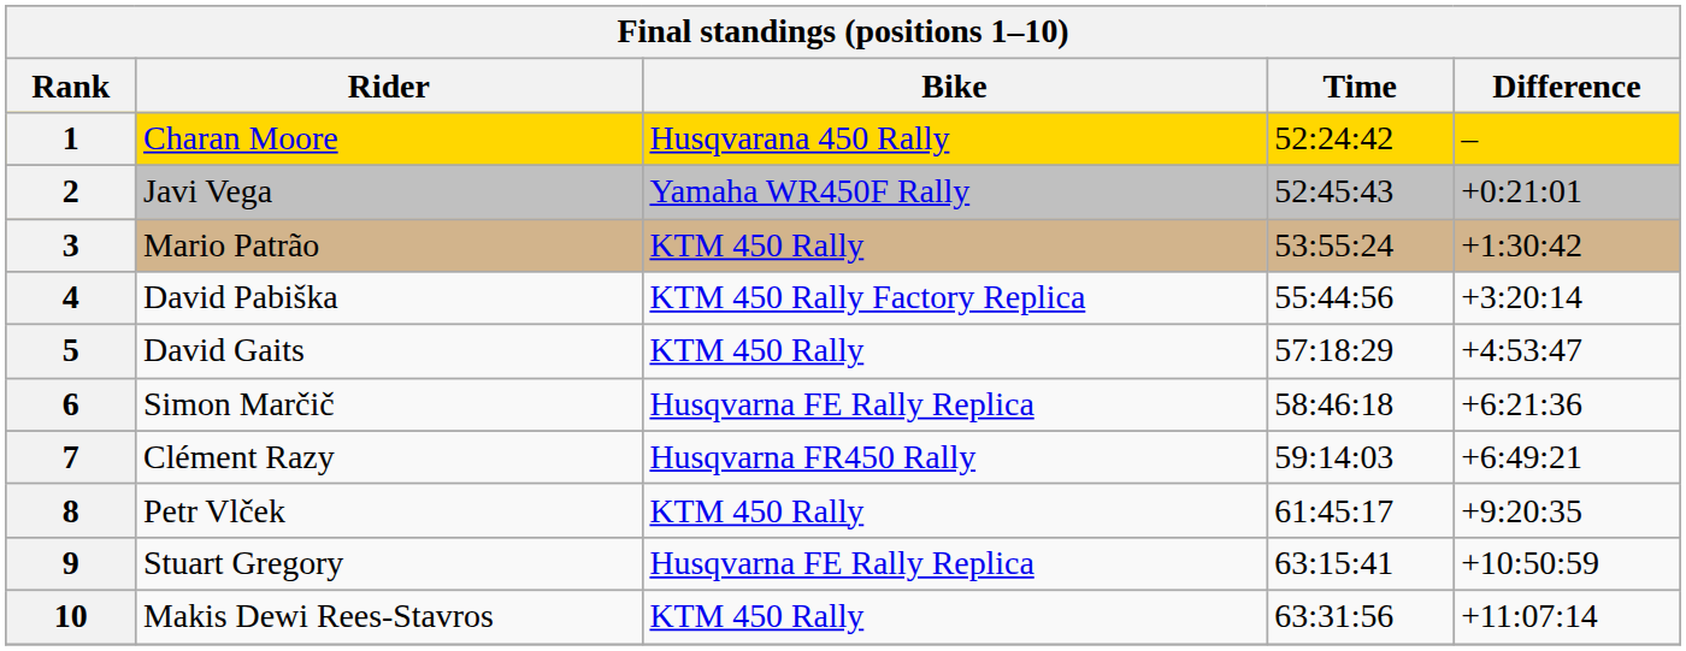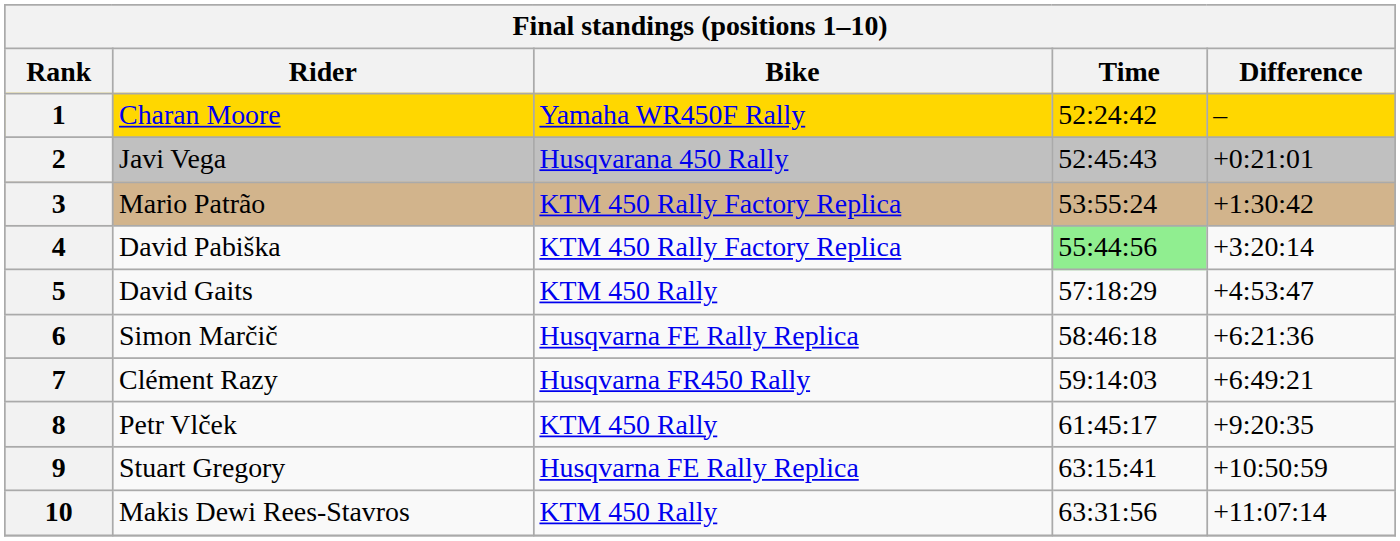 <table class="wikitable" style="width:50em;margin-bottom:0;">
 <tr>
 <th colspan=5>Final standings (positions 1–10)</th>
 </tr>
 <tr>
 <th>Rank</th>
 <th>Rider</th>
 <th>Bike</th>
 <th>Time</th>
 <th>Difference</th>
 </tr>
 <tr style="background:gold;">
 <th>1</th>
 <td> <a href='#'>Charan Moore</a></td>
-<td><a href='#'>Husqvarana 450 Rally</a></td>
+<td><a href='#'>Yamaha WR450F Rally</a></td>
 <td>52:24:42</td>
 <td>–</td>
 </tr>
 <tr style="background:silver;">
 <th>2</th>
 <td> Javi Vega</td>
-<td><a href='#'>Yamaha WR450F Rally</a></td>
+<td><a href='#'>Husqvarana 450 Rally</a></td>
 <td>52:45:43</td>
 <td>+0:21:01</td>
 </tr>
 <tr style="background:tan;">
 <th>3</th>
 <td> Mario Patrão</td>
-<td><a href='#'>KTM 450 Rally</a></td>
+<td><a href='#'>KTM 450 Rally Factory Replica</a></td>
 <td>53:55:24</td>
 <td>+1:30:42</td>
 </tr>
 <tr>
 <th>4</th>
 <td> David Pabiška</td>
 <td><a href='#'>KTM 450 Rally Factory Replica</a></td>
-<td>55:44:56</td>
+<td style="background: lightgreen;">55:44:56</td>
 <td>+3:20:14</td>
 </tr>
 <tr>
 <th>5</th>
 <td> David Gaits</td>
 <td><a href='#'>KTM 450 Rally</a></td>
 <td>57:18:29</td>
 <td>+4:53:47</td>
 </tr>
 <tr>
 <th>6</th>
 <td> Simon Marčič</td>
 <td><a href='#'>Husqvarna FE Rally Replica</a></td>
 <td>58:46:18</td>
 <td>+6:21:36</td>
 </tr>
 <tr>
 <th>7</th>
 <td> Clément Razy</td>
 <td><a href='#'>Husqvarna FR450 Rally</a></td>
 <td>59:14:03</td>
 <td>+6:49:21</td>
 </tr>
 <tr>
 <th>8</th>
 <td> Petr Vlček</td>
 <td><a href='#'>KTM 450 Rally</a></td>
 <td>61:45:17</td>
 <td>+9:20:35</td>
 </tr>
 <tr>
 <th>9</th>
 <td> Stuart Gregory</td>
 <td><a href='#'>Husqvarna FE Rally Replica</a></td>
 <td>63:15:41</td>
 <td>+10:50:59</td>
 </tr>
 <tr>
 <th>10</th>
 <td> Makis Dewi Rees-Stavros</td>
 <td><a href='#'>KTM 450 Rally</a></td>
 <td>63:31:56</td>
 <td>+11:07:14</td>
 </tr>
 <tr>
 </tr>
 </table>
